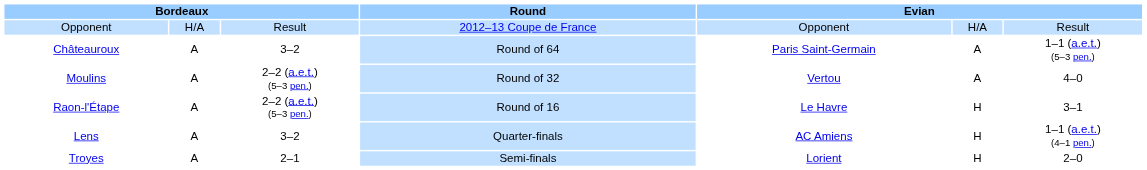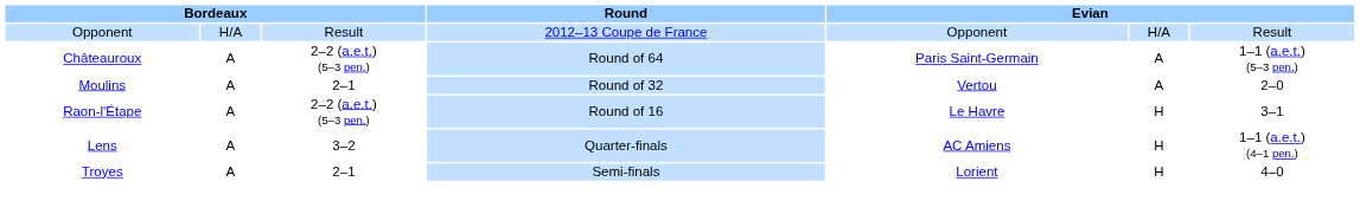 <table style="width:100%; text-align:center;">
 <tr style="vertical-align:top; background:#9cf;">
 <th colspan=3 style="width:1*">Bordeaux</th>
 <th><strong>Round</strong></th>
 <th colspan=3 style="width:1*">Evian</th>
 </tr>
 <tr style="vertical-align:top; background:#c1e0ff;">
 <td>Opponent</td>
 <td>H/A</td>
 <td>Result</td>
 <td><a href='#'>2012–13 Coupe de France</a></td>
 <td>Opponent</td>
 <td>H/A</td>
 <td>Result</td>
 </tr>
 <tr>
 <td><a href='#'>Châteauroux</a></td>
 <td>A</td>
-<td>3–2</td>
+<td>2–2 (<a href='#'>a.e.t.</a>) <br> <small>(5–3 <a href='#'>pen.</a>)</small></td>
 <td style="background:#c1e0ff;">Round of 64</td>
 <td><a href='#'>Paris Saint-Germain</a></td>
 <td>A</td>
 <td>1–1 (<a href='#'>a.e.t.</a>) <br> <small>(5–3 <a href='#'>pen.</a>)</small></td>
 </tr>
 <tr>
 <td><a href='#'>Moulins</a></td>
 <td>A</td>
-<td>2–2 (<a href='#'>a.e.t.</a>) <br> <small>(5–3 <a href='#'>pen.</a>)</small></td>
+<td>2–1</td>
 <td style="background:#c1e0ff;">Round of 32</td>
 <td><a href='#'>Vertou</a></td>
 <td>A</td>
-<td>4–0</td>
+<td>2–0</td>
 </tr>
 <tr>
 <td><a href='#'>Raon-l'Étape</a></td>
 <td>A</td>
 <td>2–2 (<a href='#'>a.e.t.</a>) <br> <small>(5–3 <a href='#'>pen.</a>)</small></td>
 <td style="background:#c1e0ff;">Round of 16</td>
 <td><a href='#'>Le Havre</a></td>
 <td>H</td>
 <td>3–1</td>
 </tr>
 <tr>
 <td><a href='#'>Lens</a></td>
 <td>A</td>
 <td>3–2</td>
 <td style="background:#c1e0ff;">Quarter-finals</td>
 <td><a href='#'>AC Amiens</a></td>
 <td>H</td>
 <td>1–1 (<a href='#'>a.e.t.</a>) <br> <small>(4–1 <a href='#'>pen.</a>)</small></td>
 </tr>
 <tr>
 <td><a href='#'>Troyes</a></td>
 <td>A</td>
 <td>2–1</td>
 <td style="background:#c1e0ff;">Semi-finals</td>
 <td><a href='#'>Lorient</a></td>
 <td>H</td>
-<td>2–0</td>
+<td>4–0</td>
 </tr>
 </table>
